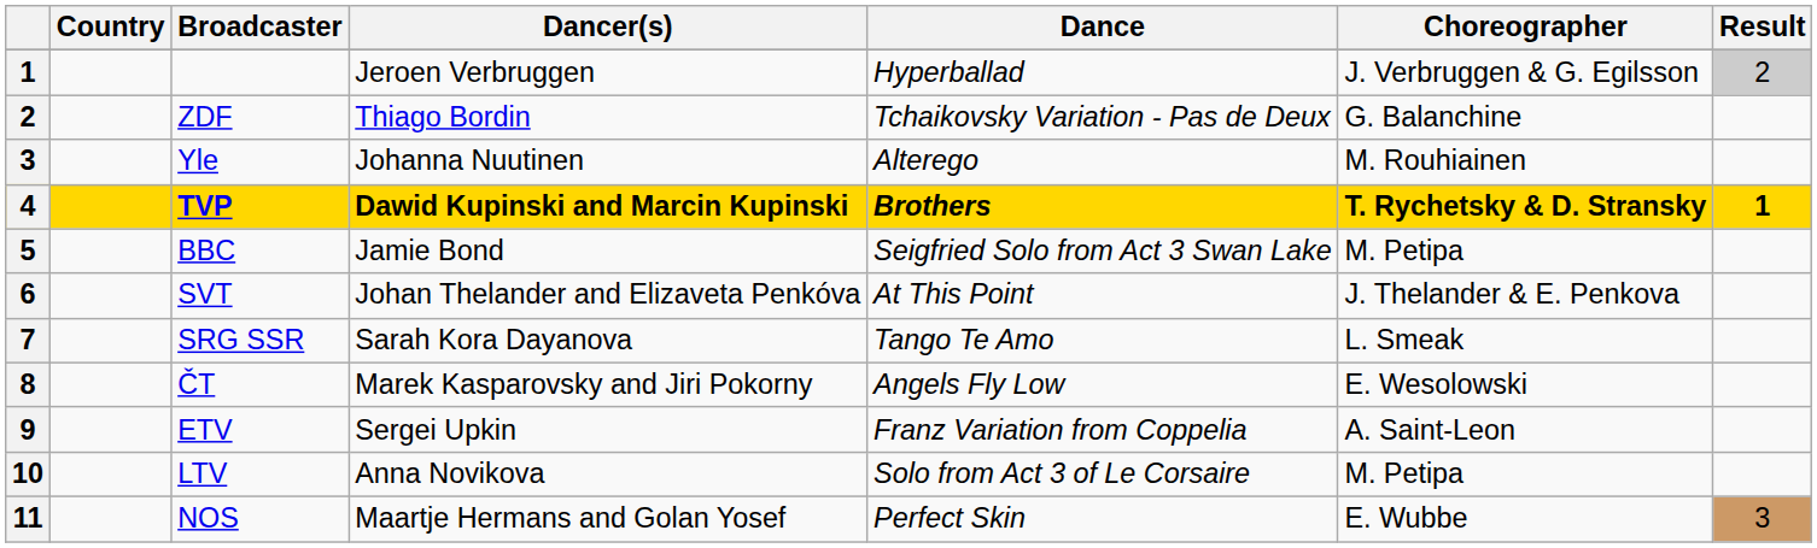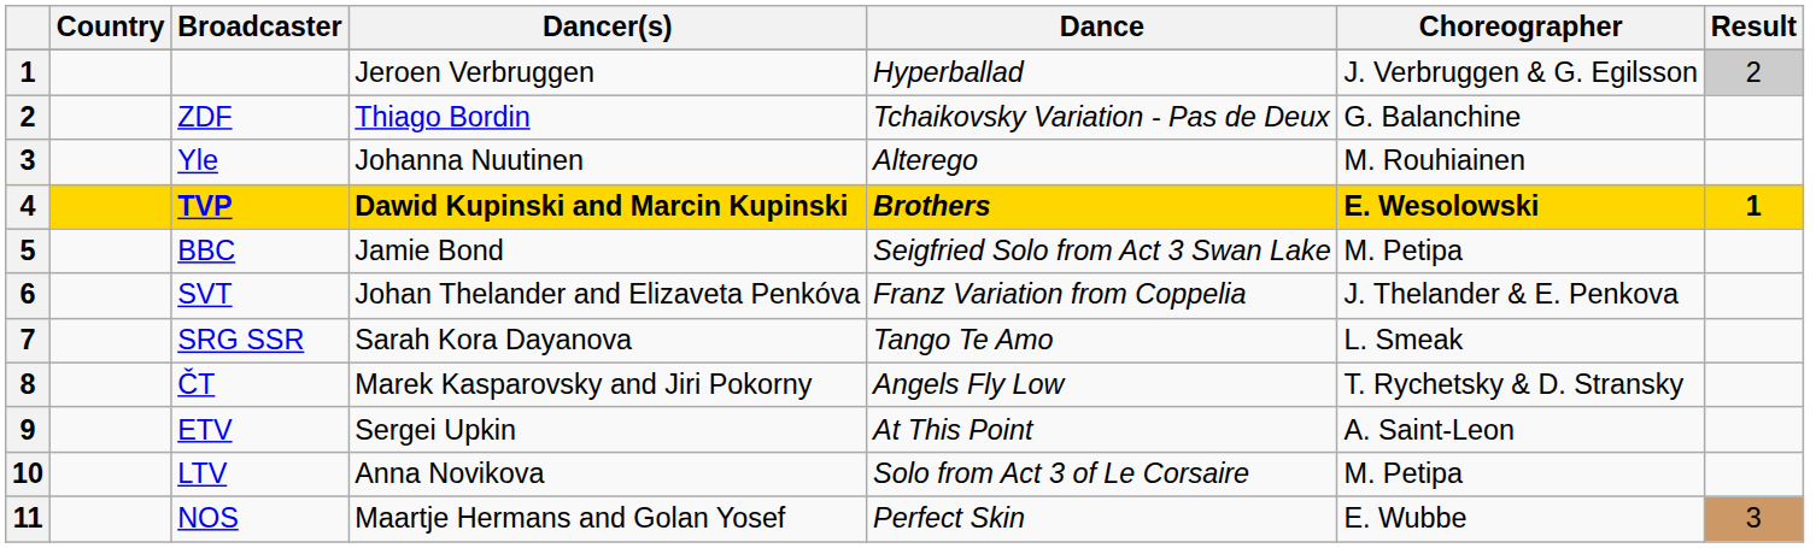 <table class="wikitable sortable plainrowheaders">
 <tr>
 <th scope="col"></th>
 <th scope="col">Country</th>
 <th scope="col">Broadcaster</th>
 <th scope="col">Dancer(s)</th>
 <th scope="col">Dance</th>
 <th scope="col">Choreographer</th>
 <th scope="col">Result</th>
 </tr>
 <tr>
 </tr>
 <tr>
 <th scope="row" style="text-align:center;">1</th>
 <td></td>
 <td></td>
 <td>Jeroen Verbruggen</td>
 <td><em>Hyperballad</em></td>
 <td>J. Verbruggen & G. Egilsson</td>
 <td style="text-align:center; background-color:#CCC;">2</td>
 </tr>
 <tr>
 <th scope="row" style="text-align:center;">2</th>
 <td></td>
 <td><a href='#'>ZDF</a></td>
 <td><a href='#'>Thiago Bordin</a></td>
 <td><em>Tchaikovsky Variation - Pas de Deux</em></td>
 <td>G. Balanchine</td>
 <td></td>
 </tr>
 <tr>
 <th scope="row" style="text-align:center;">3</th>
 <td></td>
 <td><a href='#'>Yle</a></td>
 <td>Johanna Nuutinen</td>
 <td><em>Alterego</em></td>
 <td>M. Rouhiainen</td>
 <td></td>
 </tr>
 <tr style="font-weight:bold; background:gold;">
 <th scope="row" style="text-align:center;">4</th>
 <td></td>
 <td><a href='#'>TVP</a></td>
 <td>Dawid Kupinski and Marcin Kupinski</td>
 <td><em>Brothers</em></td>
-<td>T. Rychetsky & D. Stransky</td>
+<td>E. Wesolowski</td>
 <td style="text-align:center;">1</td>
 </tr>
 <tr>
 <th scope="row" style="text-align:center;">5</th>
 <td></td>
 <td><a href='#'>BBC</a></td>
 <td>Jamie Bond</td>
 <td><em>Seigfried Solo from Act 3 Swan Lake</em></td>
 <td>M. Petipa</td>
 <td></td>
 </tr>
 <tr>
 <th scope="row" style="text-align:center;">6</th>
 <td></td>
 <td><a href='#'>SVT</a></td>
 <td>Johan Thelander and Elizaveta Penkóva</td>
-<td><em>At This Point</em></td>
+<td><em>Franz Variation from Coppelia</em></td>
 <td>J. Thelander & E. Penkova</td>
 <td></td>
 </tr>
 <tr>
 <th scope="row" style="text-align:center;">7</th>
 <td></td>
 <td><a href='#'>SRG SSR</a></td>
 <td>Sarah Kora Dayanova</td>
 <td><em>Tango Te Amo</em></td>
 <td>L. Smeak</td>
 <td></td>
 </tr>
 <tr>
 <th scope="row" style="text-align:center;">8</th>
 <td></td>
 <td><a href='#'>ČT</a></td>
 <td>Marek Kasparovsky and Jiri Pokorny</td>
 <td><em>Angels Fly Low</em></td>
-<td>E. Wesolowski</td>
+<td>T. Rychetsky & D. Stransky</td>
 <td></td>
 </tr>
 <tr>
 <th scope="row" style="text-align:center;">9</th>
 <td></td>
 <td><a href='#'>ETV</a></td>
 <td>Sergei Upkin</td>
-<td><em>Franz Variation from Coppelia</em></td>
+<td><em>At This Point</em></td>
 <td>A. Saint-Leon</td>
 <td></td>
 </tr>
 <tr>
 <th scope="row" style="text-align:center;">10</th>
 <td></td>
 <td><a href='#'>LTV</a></td>
 <td>Anna Novikova</td>
 <td><em>Solo from Act 3 of Le Corsaire</em></td>
 <td>M. Petipa</td>
 <td></td>
 </tr>
 <tr>
 <th scope="row" style="text-align:center;">11</th>
 <td></td>
 <td><a href='#'>NOS</a></td>
 <td>Maartje Hermans and Golan Yosef</td>
 <td><em>Perfect Skin</em></td>
 <td>E. Wubbe</td>
 <td style="text-align:center; background-color:#C96;">3</td>
 </tr>
 </table>
